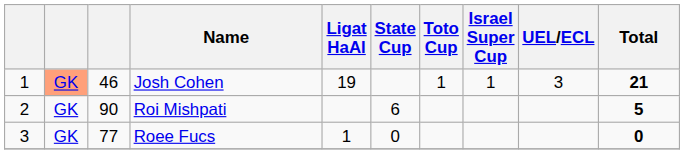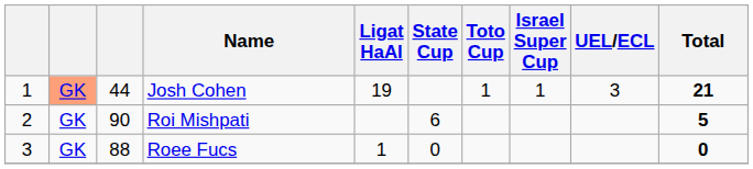 <table class="wikitable sortable" style="font-size: 95%; text-align: center;">
 <tr>
 <th width=35></th>
 <th width=35></th>
 <th width=35></th>
 <th width=200><strong>Name</strong></th>
 <th><a href='#'>Ligat HaAl</a></th>
 <th><a href='#'>State Cup</a></th>
 <th><a href='#'>Toto Cup</a></th>
 <th><a href='#'>Israel Super Cup</a></th>
 <th><a href='#'>UEL</a>/<a href='#'>ECL</a></th>
 <th width= 75><strong>Total</strong></th>
 </tr>
 <tr>
 <td align=center>1</td>
 <td style="background: lightsalmon;"><a href='#'>GK</a></td>
-<td>46</td>
+<td>44</td>
 <td align=left>  <a href='#'>Josh Cohen</a></td>
 <td>19</td>
 <td></td>
 <td>1</td>
 <td>1</td>
 <td>3</td>
 <td><strong>21</strong></td>
 </tr>
 <tr>
 <td align=center>2</td>
 <td><a href='#'>GK</a></td>
 <td>90</td>
 <td align=left> <a href='#'>Roi Mishpati</a></td>
 <td></td>
 <td>6</td>
 <td></td>
 <td></td>
 <td></td>
 <td><strong>5</strong></td>
 </tr>
 <tr>
 <td align=center>3</td>
 <td><a href='#'>GK</a></td>
-<td>77</td>
+<td>88</td>
 <td align=left> <a href='#'>Roee Fucs</a></td>
 <td>1</td>
 <td>0</td>
 <td></td>
 <td></td>
 <td></td>
 <td><strong>0</strong></td>
 </tr>
 <tr>
 </tr>
 </table>
